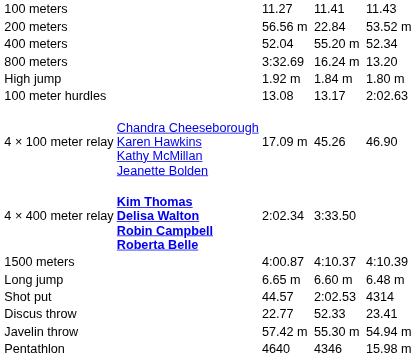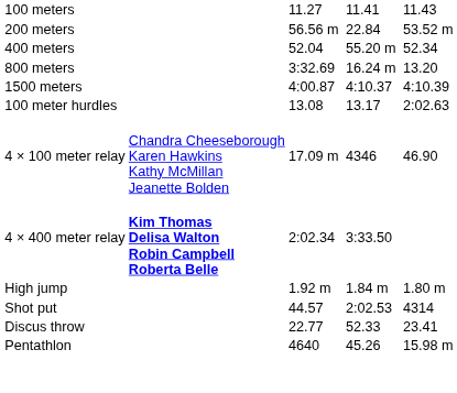 <table>
 <tr>
 <td>100 meters</td>
 <td></td>
 <td>11.27</td>
 <td></td>
 <td>11.41</td>
 <td></td>
 <td>11.43</td>
 </tr>
 <tr>
 <td>200 meters</td>
 <td></td>
 <td>56.56 m</td>
 <td></td>
 <td>22.84</td>
 <td></td>
 <td>53.52 m</td>
 </tr>
 <tr>
 <td>400 meters</td>
 <td></td>
 <td>52.04</td>
 <td></td>
 <td>55.20 m</td>
 <td></td>
 <td>52.34</td>
 </tr>
 <tr>
 <td>800 meters</td>
 <td></td>
 <td>3:32.69</td>
 <td></td>
 <td>16.24 m</td>
 <td></td>
 <td>13.20</td>
 </tr>
 <tr>
-<td>High jump</td>
+<td>1500 meters</td>
 <td></td>
-<td>1.92 m</td>
+<td>4:00.87</td>
 <td></td>
-<td>1.84 m</td>
+<td>4:10.37</td>
 <td></td>
-<td>1.80 m</td>
+<td>4:10.39</td>
 </tr>
 <tr>
 <td>100 meter hurdles</td>
 <td></td>
 <td>13.08</td>
 <td></td>
 <td>13.17</td>
 <td></td>
 <td>2:02.63</td>
 </tr>
 <tr>
 <td>4 × 100 meter relay</td>
 <td><br><a href='#'>Chandra Cheeseborough</a><br><a href='#'>Karen Hawkins</a><br><a href='#'>Kathy McMillan</a><br><a href='#'>Jeanette Bolden</a></td>
 <td>17.09 m</td>
 <td></td>
-<td>45.26</td>
+<td>4346</td>
 <td></td>
 <td>46.90</td>
 </tr>
 <tr>
 <td>4 × 400 meter relay</td>
 <td><strong><br><a href='#'>Kim Thomas</a><br><a href='#'>Delisa Walton</a><br><a href='#'>Robin Campbell</a><br><a href='#'>Roberta Belle</a></strong></td>
 <td>2:02.34</td>
 <td></td>
 <td>3:33.50</td>
 <td></td>
 <td></td>
 </tr>
 <tr>
-<td>1500 meters</td>
+<td>High jump</td>
 <td></td>
-<td>4:00.87</td>
+<td>1.92 m</td>
 <td></td>
-<td>4:10.37</td>
+<td>1.84 m</td>
 <td></td>
-<td>4:10.39</td>
-</tr>
-<tr>
-<td>Long jump</td>
-<td></td>
-<td>6.65 m</td>
-<td></td>
-<td>6.60 m</td>
-<td></td>
-<td>6.48 m</td>
+<td>1.80 m</td>
 </tr>
 <tr>
 <td>Shot put</td>
 <td></td>
 <td>44.57</td>
 <td></td>
 <td>2:02.53</td>
 <td></td>
 <td>4314</td>
 </tr>
 <tr>
 <td>Discus throw</td>
 <td></td>
 <td>22.77</td>
 <td></td>
 <td>52.33</td>
 <td></td>
 <td>23.41</td>
 </tr>
 <tr>
-<td>Javelin throw</td>
-<td></td>
-<td>57.42 m</td>
-<td></td>
-<td>55.30 m</td>
-<td></td>
-<td>54.94 m</td>
-</tr>
-<tr>
 <td>Pentathlon</td>
 <td></td>
 <td>4640</td>
 <td></td>
-<td>4346</td>
+<td>45.26</td>
 <td></td>
 <td>15.98 m</td>
 </tr>
 </table>
